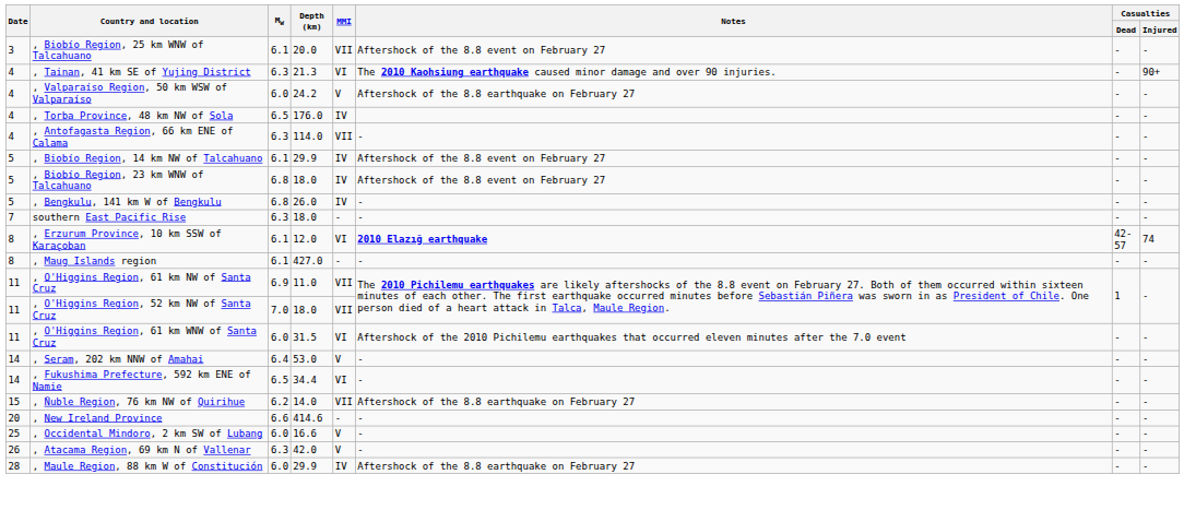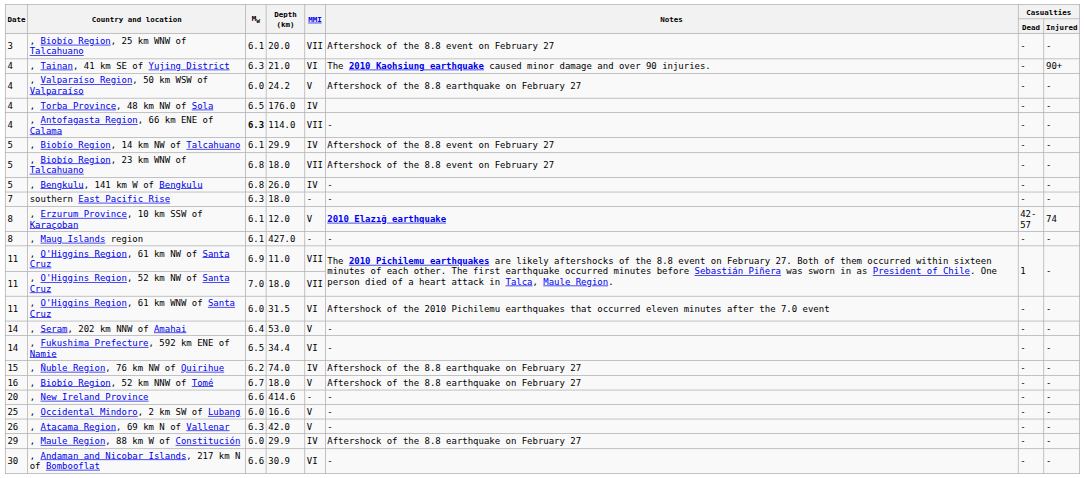 <table class="wikitable sortable" style="border:1px black; margin-left:1em;">
 <tr>
 <th rowspan="2"><small>Date</small></th>
 <th rowspan="2" style="width: 310px"><small>Country and location</small></th>
 <th rowspan="2"><small>M<sub>w</sub></small></th>
 <th rowspan="2"><small>Depth (km)</small></th>
 <th rowspan="2"><small><a href='#'>MMI</a></small></th>
 <th rowspan="2" class="unsortable"><small>Notes</small></th>
 <th colspan="2"><small>Casualties</small></th>
 </tr>
 <tr>
 <th><small>Dead</small></th>
 <th><small>Injured</small></th>
 </tr>
 <tr>
 <td>3</td>
 <td>, <a href='#'>Biobío Region</a>, 25 km WNW of <a href='#'>Talcahuano</a></td>
 <td>6.1</td>
 <td>20.0</td>
 <td>VII</td>
 <td>Aftershock of the 8.8 event on February 27</td>
 <td>-</td>
 <td>-</td>
 </tr>
 <tr>
 <td>4</td>
 <td>, <a href='#'>Tainan</a>, 41 km SE of <a href='#'>Yujing District</a></td>
 <td>6.3</td>
-<td>21.3</td>
+<td>21.0</td>
 <td>VI</td>
 <td>The <strong><a href='#'>2010 Kaohsiung earthquake</a></strong> caused minor damage and over 90 injuries.</td>
 <td>-</td>
 <td>90+</td>
 </tr>
 <tr>
 <td>4</td>
 <td>, <a href='#'>Valparaíso Region</a>, 50 km WSW of <a href='#'>Valparaíso</a></td>
 <td>6.0</td>
 <td>24.2</td>
 <td>V</td>
 <td>Aftershock of the 8.8 earthquake on February 27</td>
 <td>-</td>
 <td>-</td>
 </tr>
 <tr>
 <td>4</td>
 <td>, <a href='#'>Torba Province</a>, 48 km NW of <a href='#'>Sola</a></td>
 <td>6.5</td>
 <td>176.0</td>
 <td>IV</td>
 <td></td>
 <td>-</td>
 <td>-</td>
 </tr>
 <tr>
 <td>4</td>
 <td>, <a href='#'>Antofagasta Region</a>, 66 km ENE of <a href='#'>Calama</a></td>
-<td>6.3</td>
+<td><strong>6.3</strong></td>
 <td>114.0</td>
 <td>VII</td>
 <td>-</td>
 <td>-</td>
 <td>-</td>
 </tr>
 <tr>
 <td>5</td>
 <td>, <a href='#'>Biobío Region</a>, 14 km NW of <a href='#'>Talcahuano</a></td>
 <td>6.1</td>
 <td>29.9</td>
 <td>IV</td>
 <td>Aftershock of the 8.8 event on February 27</td>
 <td>-</td>
 <td>-</td>
 </tr>
 <tr>
 <td>5</td>
 <td>, <a href='#'>Biobío Region</a>, 23 km WNW of <a href='#'>Talcahuano</a></td>
 <td>6.8</td>
 <td>18.0</td>
-<td>IV</td>
+<td>VII</td>
 <td>Aftershock of the 8.8 event on February 27</td>
 <td>-</td>
 <td>-</td>
 </tr>
 <tr>
 <td>5</td>
 <td>, <a href='#'>Bengkulu</a>, 141 km W of <a href='#'>Bengkulu</a></td>
 <td>6.8</td>
 <td>26.0</td>
 <td>IV</td>
 <td>-</td>
 <td>-</td>
 <td>-</td>
 </tr>
 <tr>
 <td>7</td>
 <td> southern <a href='#'>East Pacific Rise</a></td>
 <td>6.3</td>
 <td>18.0</td>
 <td>-</td>
 <td>-</td>
 <td>-</td>
 <td>-</td>
 </tr>
 <tr>
 <td>8</td>
 <td>, <a href='#'>Erzurum Province</a>, 10 km SSW of <a href='#'>Karaçoban</a></td>
 <td>6.1</td>
 <td>12.0</td>
-<td>VI</td>
+<td>V</td>
 <td><strong><a href='#'>2010 Elazığ earthquake</a></strong></td>
 <td>42-57</td>
 <td>74</td>
 </tr>
 <tr>
 <td>8</td>
 <td>, <a href='#'>Maug Islands</a> region</td>
 <td>6.1</td>
 <td>427.0</td>
 <td>-</td>
 <td>-</td>
 <td>-</td>
 <td>-</td>
 </tr>
 <tr>
 <td>11</td>
 <td>, <a href='#'>O'Higgins Region</a>, 61 km NW of <a href='#'>Santa Cruz</a></td>
 <td>6.9</td>
 <td>11.0</td>
 <td>VII</td>
 <td rowspan="2">The <strong><a href='#'>2010 Pichilemu earthquakes</a></strong> are likely aftershocks of the 8.8 event on February 27. Both of them occurred within sixteen minutes of each other. The first earthquake occurred minutes before <a href='#'>Sebastián Piñera</a> was sworn in as <a href='#'>President of Chile</a>. One person died of a heart attack in <a href='#'>Talca</a>, <a href='#'>Maule Region</a>.</td>
 <td rowspan="2">1</td>
 <td rowspan="2">-</td>
 </tr>
 <tr>
 <td>11</td>
 <td>, <a href='#'>O'Higgins Region</a>, 52 km NW of <a href='#'>Santa Cruz</a></td>
 <td>7.0</td>
 <td>18.0</td>
 <td>VII</td>
 </tr>
 <tr>
 <td>11</td>
 <td>, <a href='#'>O'Higgins Region</a>, 61 km WNW of <a href='#'>Santa Cruz</a></td>
 <td>6.0</td>
 <td>31.5</td>
 <td>VI</td>
 <td>Aftershock of the 2010 Pichilemu earthquakes that occurred eleven minutes after the 7.0 event</td>
 <td>-</td>
 <td>-</td>
 </tr>
 <tr>
 <td>14</td>
 <td>, <a href='#'>Seram</a>, 202 km NNW of <a href='#'>Amahai</a></td>
 <td>6.4</td>
 <td>53.0</td>
 <td>V</td>
 <td>-</td>
 <td>-</td>
 <td>-</td>
 </tr>
 <tr>
 <td>14</td>
 <td>, <a href='#'>Fukushima Prefecture</a>, 592 km ENE of <a href='#'>Namie</a></td>
 <td>6.5</td>
 <td>34.4</td>
 <td>VI</td>
 <td>-</td>
 <td>-</td>
 <td>-</td>
 </tr>
 <tr>
 <td>15</td>
 <td>, <a href='#'>Ñuble Region</a>, 76 km NW of <a href='#'>Quirihue</a></td>
 <td>6.2</td>
-<td>14.0</td>
-<td>VII</td>
+<td>74.0</td>
+<td>IV</td>
+<td>Aftershock of the 8.8 earthquake on February 27</td>
+<td>-</td>
+<td>-</td>
+</tr>
+<tr>
+<td>16</td>
+<td>, <a href='#'>Biobío Region</a>, 52 km NNW of <a href='#'>Tomé</a></td>
+<td>6.7</td>
+<td>18.0</td>
+<td>V</td>
 <td>Aftershock of the 8.8 earthquake on February 27</td>
 <td>-</td>
 <td>-</td>
 </tr>
 <tr>
 <td>20</td>
 <td>, <a href='#'>New Ireland Province</a></td>
 <td>6.6</td>
 <td>414.6</td>
 <td>-</td>
 <td>-</td>
 <td>-</td>
 <td>-</td>
 </tr>
 <tr>
 <td>25</td>
 <td>, <a href='#'>Occidental Mindoro</a>, 2 km SW of <a href='#'>Lubang</a></td>
 <td>6.0</td>
 <td>16.6</td>
 <td>V</td>
 <td>-</td>
 <td>-</td>
 <td>-</td>
 </tr>
 <tr>
 <td>26</td>
 <td>, <a href='#'>Atacama Region</a>, 69 km N of <a href='#'>Vallenar</a></td>
 <td>6.3</td>
 <td>42.0</td>
 <td>V</td>
 <td>-</td>
 <td>-</td>
 <td>-</td>
 </tr>
 <tr>
-<td>28</td>
+<td>29</td>
 <td>, <a href='#'>Maule Region</a>, 88 km W of <a href='#'>Constitución</a></td>
 <td>6.0</td>
 <td>29.9</td>
 <td>IV</td>
 <td>Aftershock of the 8.8 earthquake on February 27</td>
 <td>-</td>
 <td>-</td>
 </tr>
+<tr>
+<td>30</td>
+<td>, <a href='#'>Andaman and Nicobar Islands</a>, 217 km N of <a href='#'>Bombooflat</a></td>
+<td>6.6</td>
+<td>30.9</td>
+<td>VI</td>
+<td>-</td>
+<td>-</td>
+<td>-</td>
+</tr>
 </table>
